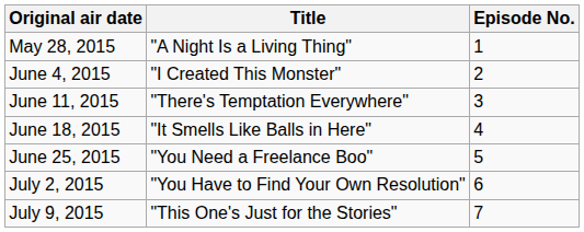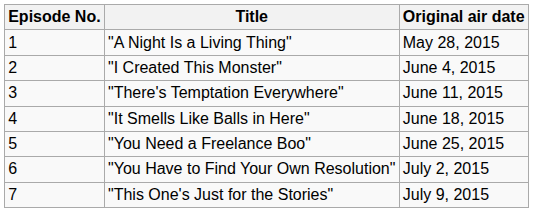 <table class="wikitable">
 <tr>
+<th>Episode No.</th>
+<th>Title</th>
 <th>Original air date</th>
-<th>Title</th>
-<th>Episode No.</th>
 </tr>
 <tr>
+<td>1</td>
+<td>"A Night Is a Living Thing"</td>
 <td>May 28, 2015</td>
-<td>"A Night Is a Living Thing"</td>
-<td>1</td>
 </tr>
 <tr>
+<td>2</td>
+<td>"I Created This Monster"</td>
 <td>June 4, 2015</td>
-<td>"I Created This Monster"</td>
-<td>2</td>
 </tr>
 <tr>
+<td>3</td>
+<td>"There's Temptation Everywhere"</td>
 <td>June 11, 2015</td>
-<td>"There's Temptation Everywhere"</td>
-<td>3</td>
 </tr>
 <tr>
+<td>4</td>
+<td>"It Smells Like Balls in Here"</td>
 <td>June 18, 2015</td>
-<td>"It Smells Like Balls in Here"</td>
-<td>4</td>
 </tr>
 <tr>
+<td>5</td>
+<td>"You Need a Freelance Boo"</td>
 <td>June 25, 2015</td>
-<td>"You Need a Freelance Boo"</td>
-<td>5</td>
 </tr>
 <tr>
+<td>6</td>
+<td>"You Have to Find Your Own Resolution"</td>
 <td>July 2, 2015</td>
-<td>"You Have to Find Your Own Resolution"</td>
-<td>6</td>
 </tr>
 <tr>
+<td>7</td>
+<td>"This One's Just for the Stories"</td>
 <td>July 9, 2015</td>
-<td>"This One's Just for the Stories"</td>
-<td>7</td>
 </tr>
 </table>
